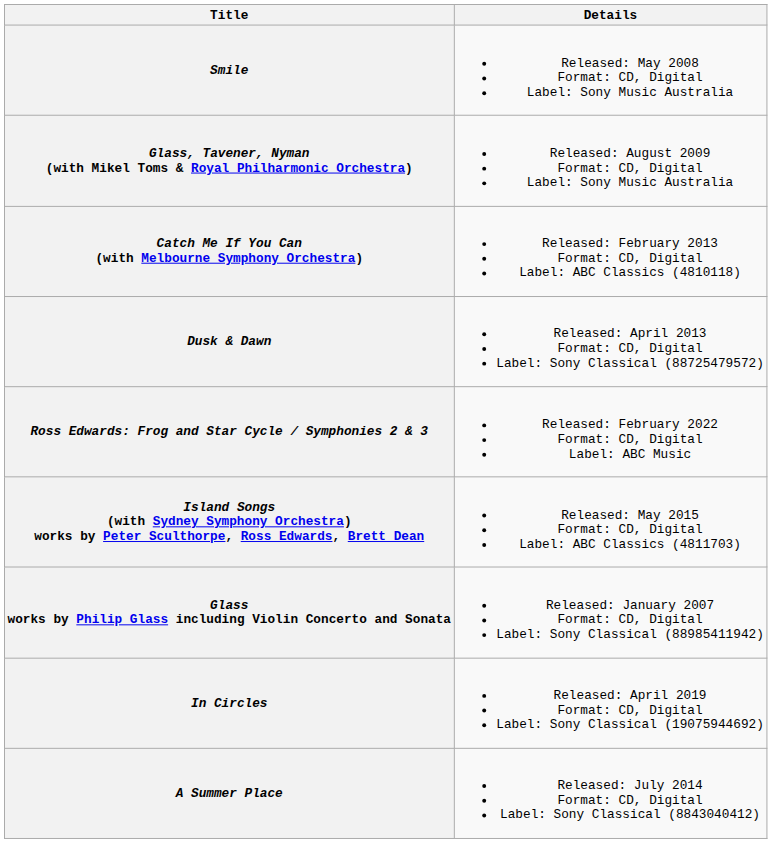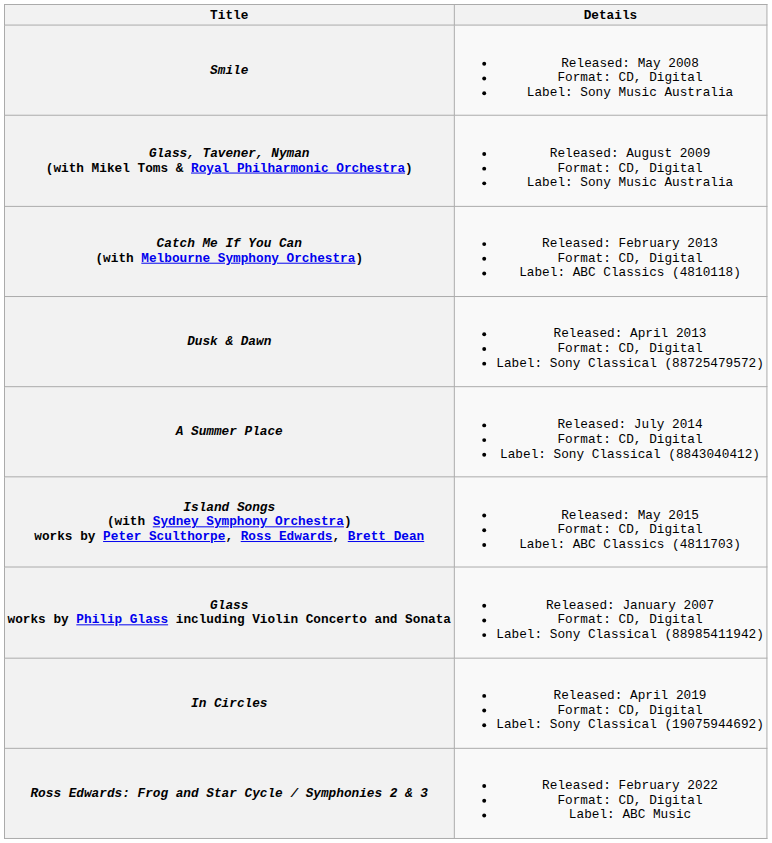 <table class="wikitable plainrowheaders" style="text-align:center;" border="1">
 <tr>
 <th>Title</th>
 <th>Details</th>
 </tr>
 <tr>
 <th scope="row"><em>Smile</em></th>
 <td><br><ul><li>Released: May 2008</li><li>Format: CD, Digital</li><li>Label: Sony Music Australia</li></ul></td>
 </tr>
 <tr>
 <th scope="row"><em>Glass, Tavener, Nyman</em> <br> (with Mikel Toms & <a href='#'>Royal Philharmonic Orchestra</a>)</th>
 <td><br><ul><li>Released: August 2009</li><li>Format: CD, Digital</li><li>Label: Sony Music Australia</li></ul></td>
 </tr>
 <tr>
 <th scope="row"><em>Catch Me If You Can</em> <br> (with <a href='#'>Melbourne Symphony Orchestra</a>)</th>
 <td><br><ul><li>Released: February 2013</li><li>Format: CD, Digital</li><li>Label: ABC Classics (4810118)</li></ul></td>
 </tr>
 <tr>
 <th scope="row"><em>Dusk & Dawn</em></th>
 <td><br><ul><li>Released: April 2013</li><li>Format: CD, Digital</li><li>Label: Sony Classical (88725479572)</li></ul></td>
 </tr>
 <tr>
-<th scope="row"><em> Ross Edwards: Frog and Star Cycle / Symphonies 2 & 3</em></th>
-<td><br><ul><li>Released: February 2022</li><li>Format: CD, Digital</li><li>Label: ABC Music</li></ul></td>
+<th scope="row"><em>A Summer Place</em></th>
+<td><br><ul><li>Released: July 2014</li><li>Format: CD, Digital</li><li>Label: Sony Classical (8843040412)</li></ul></td>
 </tr>
 <tr>
 <th scope="row"><em>Island Songs</em> <br> (with <a href='#'>Sydney Symphony Orchestra</a>) <br> works by <a href='#'>Peter Sculthorpe</a>, <a href='#'>Ross Edwards</a>, <a href='#'>Brett Dean</a></th>
 <td><br><ul><li>Released: May 2015</li><li>Format: CD, Digital</li><li>Label: ABC Classics (4811703)</li></ul></td>
 </tr>
 <tr>
 <th scope="row"><em>Glass</em> <br> works by <a href='#'>Philip Glass</a> including Violin Concerto and Sonata</th>
 <td><br><ul><li>Released: January 2007</li><li>Format: CD, Digital</li><li>Label: Sony Classical (88985411942)</li></ul></td>
 </tr>
 <tr>
 <th scope="row"><em>In Circles</em></th>
 <td><br><ul><li>Released: April 2019</li><li>Format: CD, Digital</li><li>Label: Sony Classical (19075944692)</li></ul></td>
 </tr>
 <tr>
-<th scope="row"><em>A Summer Place</em></th>
-<td><br><ul><li>Released: July 2014</li><li>Format: CD, Digital</li><li>Label: Sony Classical (8843040412)</li></ul></td>
+<th scope="row"><em> Ross Edwards: Frog and Star Cycle / Symphonies 2 & 3</em></th>
+<td><br><ul><li>Released: February 2022</li><li>Format: CD, Digital</li><li>Label: ABC Music</li></ul></td>
 </tr>
 </table>
